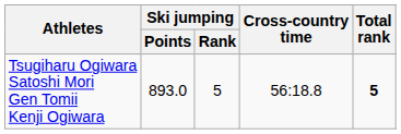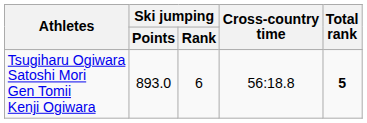 <table class="wikitable" border="1" style="font-size:90%">
 <tr>
 <th rowspan="2">Athletes</th>
 <th colspan="2">Ski jumping</th>
 <th rowspan="2">Cross-country <br> time</th>
 <th rowspan="2">Total <br> rank</th>
 </tr>
 <tr>
 <th>Points</th>
 <th>Rank</th>
 </tr>
 <tr>
 <td><a href='#'>Tsugiharu Ogiwara</a><br><a href='#'>Satoshi Mori</a><br><a href='#'>Gen Tomii</a><br><a href='#'>Kenji Ogiwara</a></td>
 <td align=center>893.0</td>
-<td align=center>5</td>
+<td align=center>6</td>
 <td align=center>56:18.8</td>
 <td align=center><strong>5</strong></td>
 </tr>
 </table>
